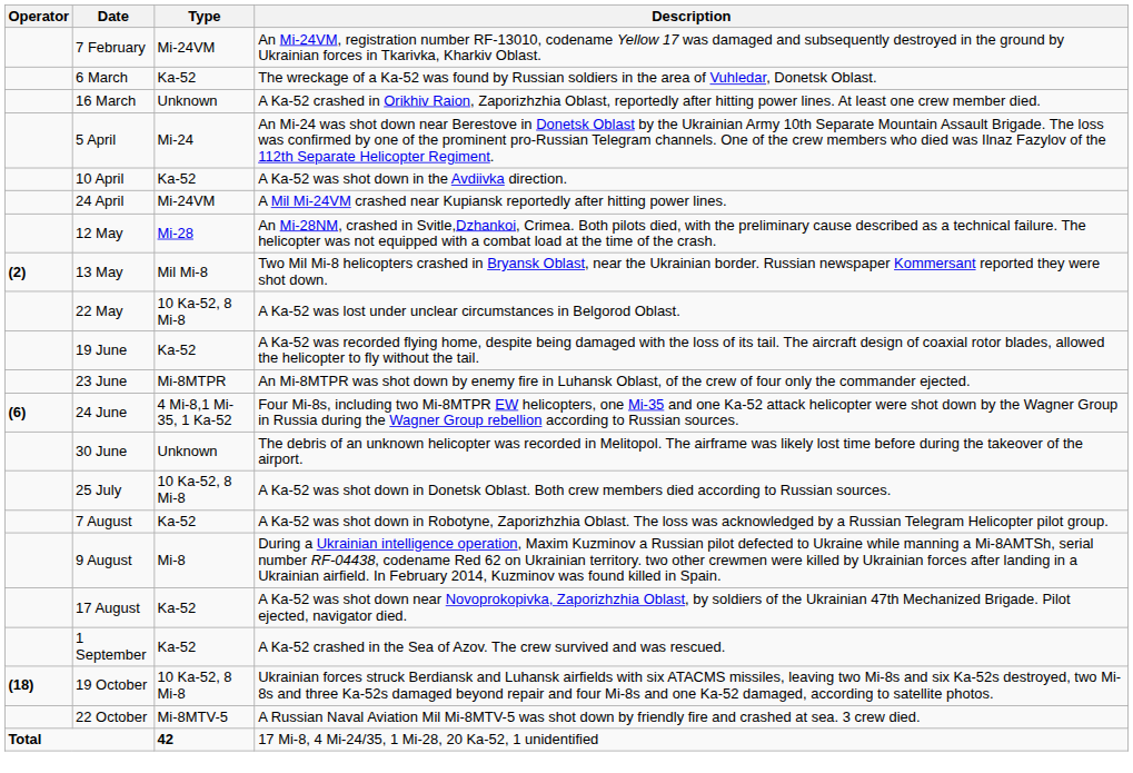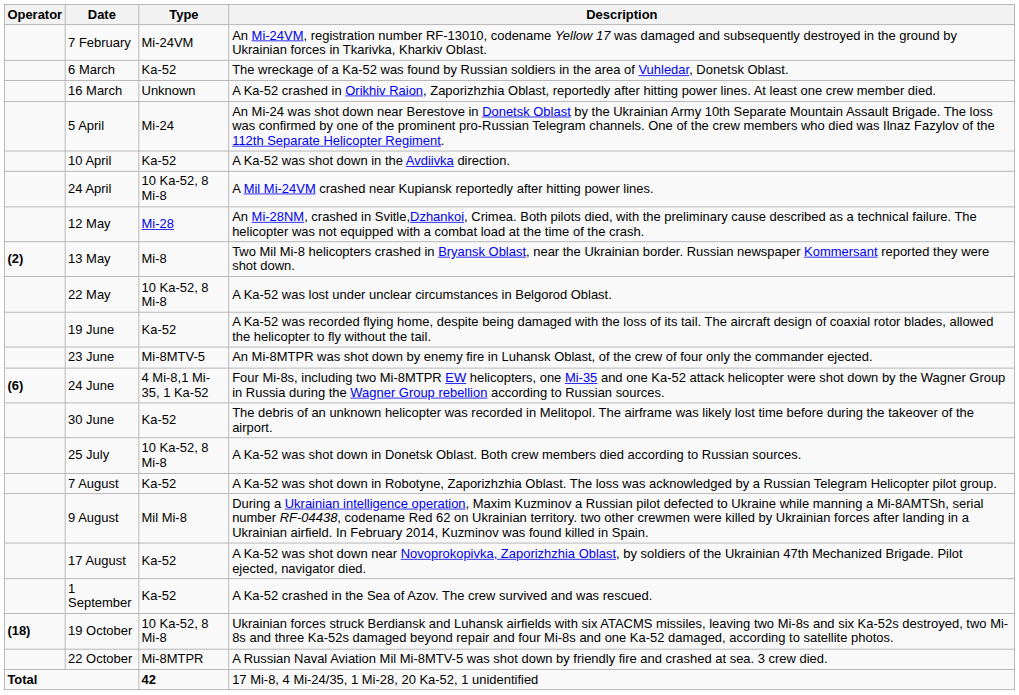 <table class="wikitable">
 <tr>
 <th>Operator</th>
 <th>Date</th>
 <th>Type</th>
 <th>Description</th>
 </tr>
 <tr>
 <td></td>
 <td>7 February</td>
 <td>Mi-24VM</td>
 <td>An <a href='#'>Mi-24VM</a>, registration number RF-13010, codename <em>Yellow 17</em> was damaged and subsequently destroyed in the ground by Ukrainian forces in Tkarivka, Kharkiv Oblast.</td>
 </tr>
 <tr>
 <td></td>
 <td>6 March</td>
 <td>Ka-52</td>
 <td>The wreckage of a Ka-52 was found by Russian soldiers in the area of <a href='#'>Vuhledar</a>, Donetsk Oblast.</td>
 </tr>
 <tr>
 <td></td>
 <td>16 March</td>
 <td>Unknown</td>
 <td>A Ka-52 crashed in <a href='#'>Orikhiv Raion</a>, Zaporizhzhia Oblast, reportedly after hitting power lines. At least one crew member died.</td>
 </tr>
 <tr>
 <td></td>
 <td>5 April</td>
 <td>Mi-24</td>
 <td>An Mi-24 was shot down near Berestove in <a href='#'>Donetsk Oblast</a> by the Ukrainian Army 10th Separate Mountain Assault Brigade. The loss was confirmed by one of the prominent pro-Russian Telegram channels. One of the crew members who died was Ilnaz Fazylov of the <a href='#'>112th Separate Helicopter Regiment</a>.</td>
 </tr>
 <tr>
 <td></td>
 <td>10 April</td>
 <td>Ka-52</td>
 <td>A Ka-52 was shot down in the <a href='#'>Avdiivka</a> direction.</td>
 </tr>
 <tr>
 <td></td>
 <td>24 April</td>
-<td>Mi-24VM</td>
+<td>10 Ka-52, 8 Mi-8</td>
 <td>A <a href='#'>Mil Mi-24VM</a> crashed near Kupiansk reportedly after hitting power lines.</td>
 </tr>
 <tr>
 <td></td>
 <td>12 May</td>
 <td><a href='#'>Mi-28</a></td>
 <td>An <a href='#'>Mi-28NM</a>, crashed in Svitle,<a href='#'>Dzhankoi</a>, Crimea. Both pilots died, with the preliminary cause described as a technical failure. The helicopter was not equipped with a combat load at the time of the crash.</td>
 </tr>
 <tr>
 <td> <strong>(2)</strong></td>
 <td>13 May</td>
-<td>Mil Mi-8</td>
+<td>Mi-8</td>
 <td>Two Mil Mi-8 helicopters crashed in <a href='#'>Bryansk Oblast</a>, near the Ukrainian border. Russian newspaper <a href='#'>Kommersant</a> reported they were shot down.</td>
 </tr>
 <tr>
 <td></td>
 <td>22 May</td>
 <td>10 Ka-52, 8 Mi-8</td>
 <td>A Ka-52 was lost under unclear circumstances in Belgorod Oblast.</td>
 </tr>
 <tr>
 <td></td>
 <td>19 June</td>
 <td>Ka-52</td>
 <td>A Ka-52 was recorded flying home, despite being damaged with the loss of its tail. The aircraft design of coaxial rotor blades, allowed the helicopter to fly without the tail.</td>
 </tr>
 <tr>
 <td></td>
 <td>23 June</td>
-<td>Mi-8MTPR</td>
+<td>Mi-8MTV-5</td>
 <td>An Mi-8MTPR was shot down by enemy fire in Luhansk Oblast, of the crew of four only the commander ejected.</td>
 </tr>
 <tr>
 <td> <strong>(6)</strong></td>
 <td>24 June</td>
 <td>4 Mi-8,1 Mi-35, 1 Ka-52</td>
 <td>Four Mi-8s, including two Mi-8MTPR <a href='#'>EW</a> helicopters, one <a href='#'>Mi-35</a> and one Ka-52 attack helicopter were shot down by the Wagner Group in Russia during the <a href='#'>Wagner Group rebellion</a> according to Russian sources.</td>
 </tr>
 <tr>
 <td></td>
 <td>30 June</td>
-<td>Unknown</td>
+<td>Ka-52</td>
 <td>The debris of an unknown helicopter was recorded in Melitopol. The airframe was likely lost time before during the takeover of the airport.</td>
 </tr>
 <tr>
 <td></td>
 <td>25 July</td>
 <td>10 Ka-52, 8 Mi-8</td>
 <td>A Ka-52 was shot down in Donetsk Oblast. Both crew members died according to Russian sources.</td>
 </tr>
 <tr>
 <td></td>
 <td>7 August</td>
 <td>Ka-52</td>
 <td>A Ka-52 was shot down in Robotyne, Zaporizhzhia Oblast. The loss was acknowledged by a Russian Telegram Helicopter pilot group.</td>
 </tr>
 <tr>
 <td></td>
 <td>9 August</td>
-<td>Mi-8</td>
+<td>Mil Mi-8</td>
 <td>During a <a href='#'>Ukrainian intelligence operation</a>, Maxim Kuzminov a Russian pilot defected to Ukraine while manning a Mi-8AMTSh, serial number <em>RF-04438</em>, codename Red 62 on Ukrainian territory. two other crewmen were killed by Ukrainian forces after landing in a Ukrainian airfield. In February 2014, Kuzminov was found killed in Spain.</td>
 </tr>
 <tr>
 <td></td>
 <td>17 August</td>
 <td>Ka-52</td>
 <td>A Ka-52 was shot down near <a href='#'>Novoprokopivka, Zaporizhzhia Oblast</a>, by soldiers of the Ukrainian 47th Mechanized Brigade. Pilot ejected, navigator died.</td>
 </tr>
 <tr>
 <td></td>
 <td>1 September</td>
 <td>Ka-52</td>
 <td>A Ka-52 crashed in the Sea of Azov. The crew survived and was rescued.</td>
 </tr>
 <tr>
 <td> <strong>(18)</strong></td>
 <td>19 October</td>
 <td>10 Ka-52, 8 Mi-8</td>
 <td>Ukrainian forces struck Berdiansk and Luhansk airfields with six ATACMS missiles, leaving two Mi-8s and six Ka-52s destroyed, two Mi-8s and three Ka-52s damaged beyond repair and four Mi-8s and one Ka-52 damaged, according to satellite photos.</td>
 </tr>
 <tr>
 <td></td>
 <td>22 October</td>
-<td>Mi-8MTV-5</td>
+<td>Mi-8MTPR</td>
 <td>A Russian Naval Aviation Mil Mi-8MTV-5 was shot down by friendly fire and crashed at sea. 3 crew died.</td>
 </tr>
 <tr>
 <td colspan="2"><strong>Total</strong></td>
 <td><strong>42</strong></td>
 <td>17 Mi-8, 4 Mi-24/35, 1 Mi-28, 20 Ka-52, 1 unidentified</td>
 </tr>
 </table>
